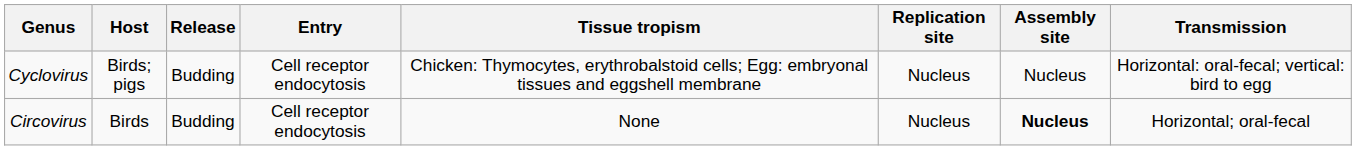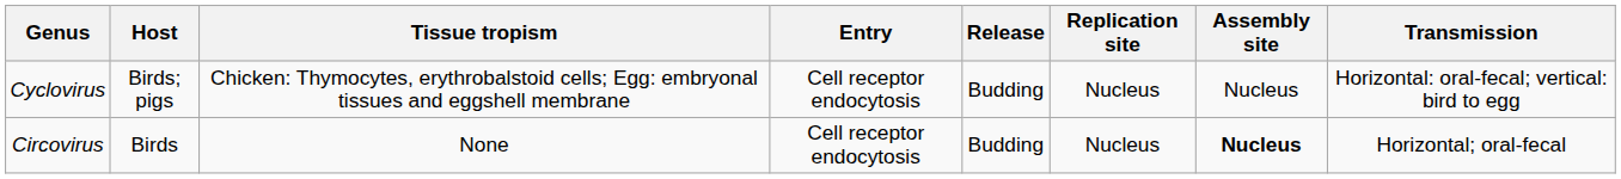 <table class="wikitable sortable" style="text-align:center">
 <tr>
 <th>Genus</th>
 <th>Host</th>
+<th>Tissue tropism</th>
+<th>Entry</th>
 <th>Release</th>
-<th>Entry</th>
-<th>Tissue tropism</th>
 <th>Replication site</th>
 <th>Assembly site</th>
 <th>Transmission</th>
 </tr>
 <tr>
 <td><em>Cyclovirus</em></td>
 <td>Birds; pigs</td>
+<td>Chicken: Thymocytes, erythrobalstoid cells; Egg: embryonal tissues and eggshell membrane</td>
+<td>Cell receptor endocytosis</td>
 <td>Budding</td>
-<td>Cell receptor endocytosis</td>
-<td>Chicken: Thymocytes, erythrobalstoid cells; Egg: embryonal tissues and eggshell membrane</td>
 <td>Nucleus</td>
 <td>Nucleus</td>
 <td>Horizontal: oral-fecal; vertical: bird to egg</td>
 </tr>
 <tr>
 <td><em>Circovirus</em></td>
 <td>Birds</td>
+<td>None</td>
+<td>Cell receptor endocytosis</td>
 <td>Budding</td>
-<td>Cell receptor endocytosis</td>
-<td>None</td>
 <td>Nucleus</td>
 <td><strong>Nucleus</strong></td>
 <td>Horizontal; oral-fecal</td>
 </tr>
 </table>
